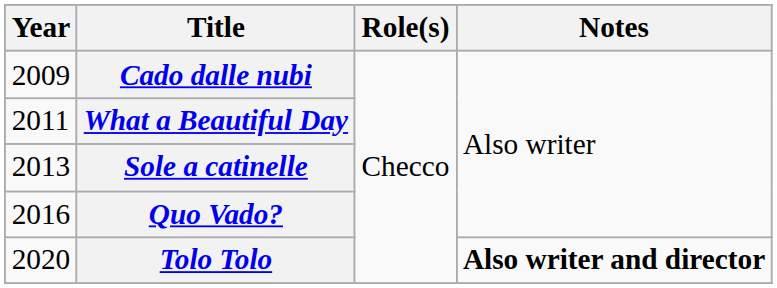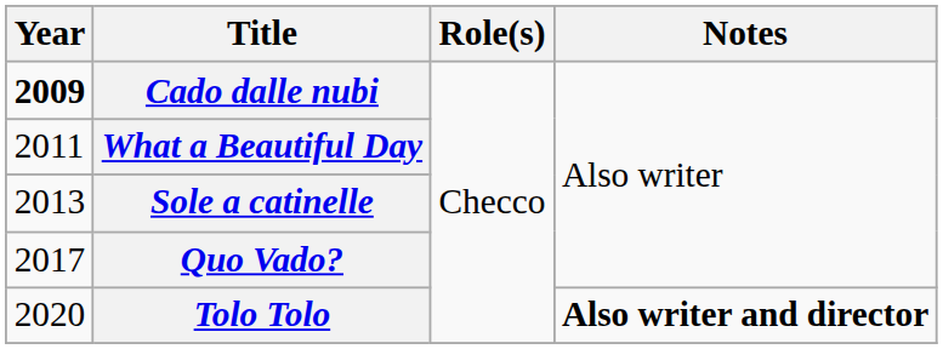 <table class="wikitable plainrowheaders sortable">
 <tr>
 <th scope="col">Year</th>
 <th scope="col">Title</th>
 <th scope="col">Role(s)</th>
 <th scope="col" class="unsortable">Notes</th>
 </tr>
 <tr>
-<td>2009</td>
+<td><strong>2009</strong></td>
 <th scope="row"><em><a href='#'>Cado dalle nubi</a></em></th>
 <td rowspan="5">Checco</td>
 <td rowspan="4">Also writer</td>
 </tr>
 <tr>
 <td>2011</td>
 <th scope="row"><em><a href='#'>What a Beautiful Day</a></em></th>
 </tr>
 <tr>
 <td>2013</td>
 <th scope="row"><em><a href='#'>Sole a catinelle</a></em></th>
 </tr>
 <tr>
-<td>2016</td>
+<td>2017</td>
 <th scope="row"><em><a href='#'>Quo Vado?</a></em></th>
 </tr>
 <tr>
 <td>2020</td>
 <th scope="row"><em><a href='#'>Tolo Tolo</a></em></th>
 <td><strong>Also writer and director</strong></td>
 </tr>
 </table>
